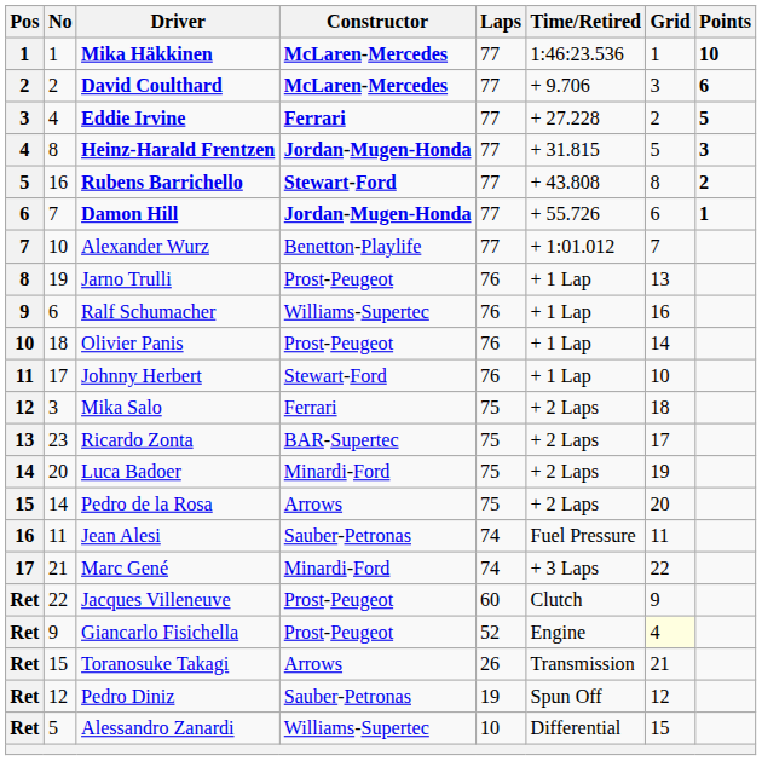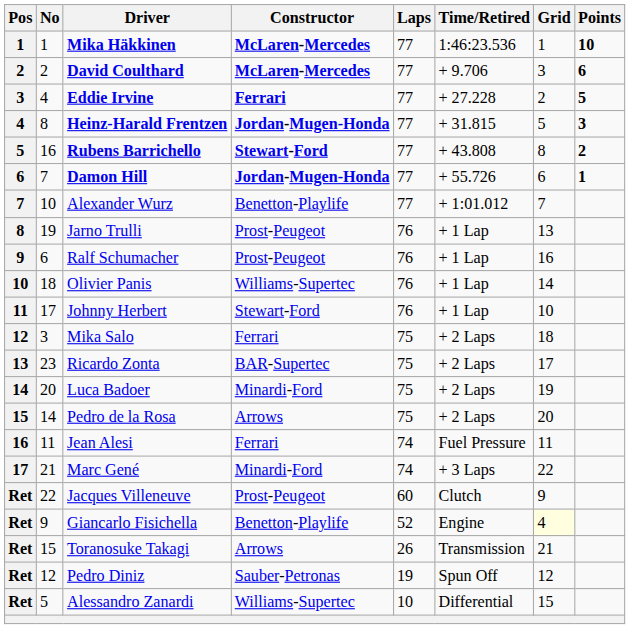 <table class="wikitable" style="font-size: 95%;">
 <tr>
 <th>Pos</th>
 <th>No</th>
 <th>Driver</th>
 <th>Constructor</th>
 <th>Laps</th>
 <th>Time/Retired</th>
 <th>Grid</th>
 <th>Points</th>
 </tr>
 <tr>
 <th>1</th>
 <td>1</td>
 <td> <strong><a href='#'>Mika Häkkinen</a></strong></td>
 <td><strong><a href='#'>McLaren</a>-<a href='#'>Mercedes</a></strong></td>
 <td>77</td>
 <td>1:46:23.536</td>
 <td>1</td>
 <td><strong>10</strong></td>
 </tr>
 <tr>
 <th>2</th>
 <td>2</td>
 <td> <strong><a href='#'>David Coulthard</a></strong></td>
 <td><strong><a href='#'>McLaren</a>-<a href='#'>Mercedes</a></strong></td>
 <td>77</td>
 <td>+ 9.706</td>
 <td>3</td>
 <td><strong>6</strong></td>
 </tr>
 <tr>
 <th>3</th>
 <td>4</td>
 <td> <strong><a href='#'>Eddie Irvine</a></strong></td>
 <td><strong><a href='#'>Ferrari</a></strong></td>
 <td>77</td>
 <td>+ 27.228</td>
 <td>2</td>
 <td><strong>5</strong></td>
 </tr>
 <tr>
 <th>4</th>
 <td>8</td>
 <td> <strong><a href='#'>Heinz-Harald Frentzen</a></strong></td>
 <td><strong><a href='#'>Jordan</a>-<a href='#'>Mugen-Honda</a></strong></td>
 <td>77</td>
 <td>+ 31.815</td>
 <td>5</td>
 <td><strong>3</strong></td>
 </tr>
 <tr>
 <th>5</th>
 <td>16</td>
 <td> <strong><a href='#'>Rubens Barrichello</a></strong></td>
 <td><strong><a href='#'>Stewart</a>-<a href='#'>Ford</a></strong></td>
 <td>77</td>
 <td>+ 43.808</td>
 <td>8</td>
 <td><strong>2</strong></td>
 </tr>
 <tr>
 <th>6</th>
 <td>7</td>
 <td> <strong><a href='#'>Damon Hill</a></strong></td>
 <td><strong><a href='#'>Jordan</a>-<a href='#'>Mugen-Honda</a></strong></td>
 <td>77</td>
 <td>+ 55.726</td>
 <td>6</td>
 <td><strong>1</strong></td>
 </tr>
 <tr>
 <th>7</th>
 <td>10</td>
 <td> <a href='#'>Alexander Wurz</a></td>
 <td><a href='#'>Benetton</a>-<a href='#'>Playlife</a></td>
 <td>77</td>
 <td>+ 1:01.012</td>
 <td>7</td>
 <td> </td>
 </tr>
 <tr>
 <th>8</th>
 <td>19</td>
 <td> <a href='#'>Jarno Trulli</a></td>
 <td><a href='#'>Prost</a>-<a href='#'>Peugeot</a></td>
 <td>76</td>
 <td>+ 1 Lap</td>
 <td>13</td>
 <td> </td>
 </tr>
 <tr>
 <th>9</th>
 <td>6</td>
 <td> <a href='#'>Ralf Schumacher</a></td>
-<td><a href='#'>Williams</a>-<a href='#'>Supertec</a></td>
+<td><a href='#'>Prost</a>-<a href='#'>Peugeot</a></td>
 <td>76</td>
 <td>+ 1 Lap</td>
 <td>16</td>
 <td> </td>
 </tr>
 <tr>
 <th>10</th>
 <td>18</td>
 <td> <a href='#'>Olivier Panis</a></td>
-<td><a href='#'>Prost</a>-<a href='#'>Peugeot</a></td>
+<td><a href='#'>Williams</a>-<a href='#'>Supertec</a></td>
 <td>76</td>
 <td>+ 1 Lap</td>
 <td>14</td>
 <td> </td>
 </tr>
 <tr>
 <th>11</th>
 <td>17</td>
 <td> <a href='#'>Johnny Herbert</a></td>
 <td><a href='#'>Stewart</a>-<a href='#'>Ford</a></td>
 <td>76</td>
 <td>+ 1 Lap</td>
 <td>10</td>
 <td> </td>
 </tr>
 <tr>
 <th>12</th>
 <td>3</td>
 <td> <a href='#'>Mika Salo</a></td>
 <td><a href='#'>Ferrari</a></td>
 <td>75</td>
 <td>+ 2 Laps</td>
 <td>18</td>
 <td> </td>
 </tr>
 <tr>
 <th>13</th>
 <td>23</td>
 <td> <a href='#'>Ricardo Zonta</a></td>
 <td><a href='#'>BAR</a>-<a href='#'>Supertec</a></td>
 <td>75</td>
 <td>+ 2 Laps</td>
 <td>17</td>
 <td> </td>
 </tr>
 <tr>
 <th>14</th>
 <td>20</td>
 <td> <a href='#'>Luca Badoer</a></td>
 <td><a href='#'>Minardi</a>-<a href='#'>Ford</a></td>
 <td>75</td>
 <td>+ 2 Laps</td>
 <td>19</td>
 <td> </td>
 </tr>
 <tr>
 <th>15</th>
 <td>14</td>
 <td> <a href='#'>Pedro de la Rosa</a></td>
 <td><a href='#'>Arrows</a></td>
 <td>75</td>
 <td>+ 2 Laps</td>
 <td>20</td>
 <td> </td>
 </tr>
 <tr>
 <th>16</th>
 <td>11</td>
 <td> <a href='#'>Jean Alesi</a></td>
-<td><a href='#'>Sauber</a>-<a href='#'>Petronas</a></td>
+<td><a href='#'>Ferrari</a></td>
 <td>74</td>
 <td>Fuel Pressure</td>
 <td>11</td>
 <td> </td>
 </tr>
 <tr>
 <th>17</th>
 <td>21</td>
 <td> <a href='#'>Marc Gené</a></td>
 <td><a href='#'>Minardi</a>-<a href='#'>Ford</a></td>
 <td>74</td>
 <td>+ 3 Laps</td>
 <td>22</td>
 <td> </td>
 </tr>
 <tr>
 <th>Ret</th>
 <td>22</td>
 <td> <a href='#'>Jacques Villeneuve</a></td>
 <td><a href='#'>Prost</a>-<a href='#'>Peugeot</a></td>
 <td>60</td>
 <td>Clutch</td>
 <td>9</td>
 <td> </td>
 </tr>
 <tr>
 <th>Ret</th>
 <td>9</td>
 <td> <a href='#'>Giancarlo Fisichella</a></td>
-<td><a href='#'>Prost</a>-<a href='#'>Peugeot</a></td>
+<td><a href='#'>Benetton</a>-<a href='#'>Playlife</a></td>
 <td>52</td>
 <td>Engine</td>
 <td style="background: lightyellow;">4</td>
 <td> </td>
 </tr>
 <tr>
 <th>Ret</th>
 <td>15</td>
 <td> <a href='#'>Toranosuke Takagi</a></td>
 <td><a href='#'>Arrows</a></td>
 <td>26</td>
 <td>Transmission</td>
 <td>21</td>
 <td> </td>
 </tr>
 <tr>
 <th>Ret</th>
 <td>12</td>
 <td> <a href='#'>Pedro Diniz</a></td>
 <td><a href='#'>Sauber</a>-<a href='#'>Petronas</a></td>
 <td>19</td>
 <td>Spun Off</td>
 <td>12</td>
 <td> </td>
 </tr>
 <tr>
 <th>Ret</th>
 <td>5</td>
 <td> <a href='#'>Alessandro Zanardi</a></td>
 <td><a href='#'>Williams</a>-<a href='#'>Supertec</a></td>
 <td>10</td>
 <td>Differential</td>
 <td>15</td>
 <td> </td>
 </tr>
 <tr>
 <th colspan="8"></th>
 </tr>
 </table>
